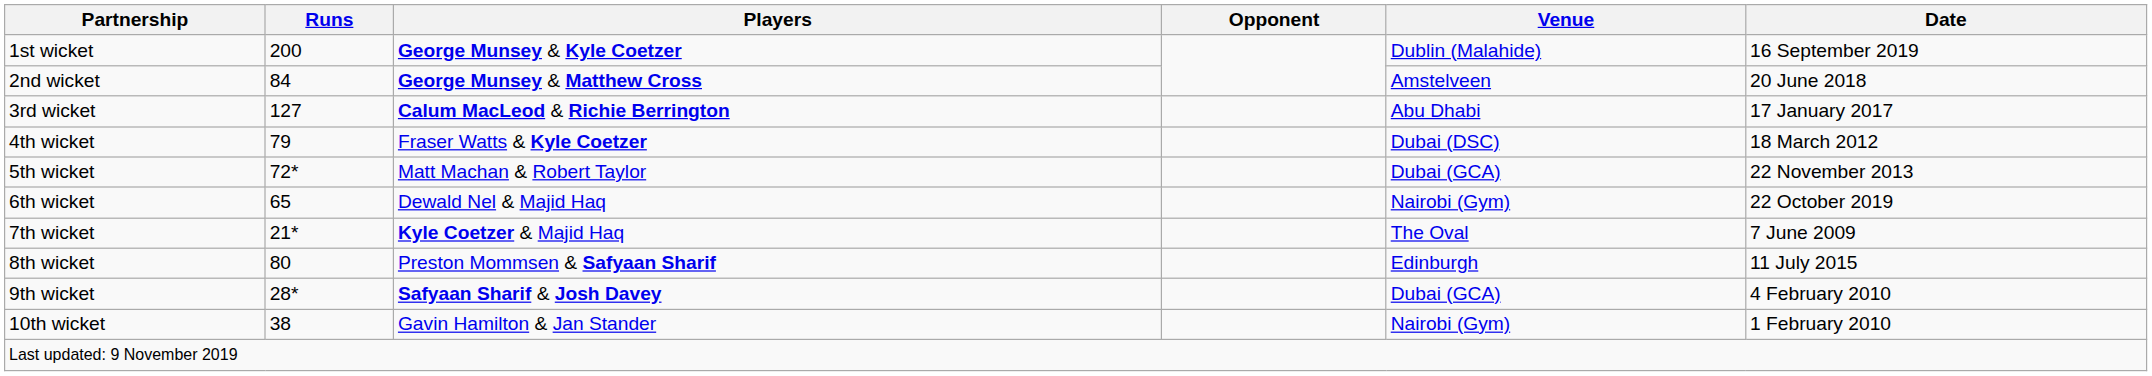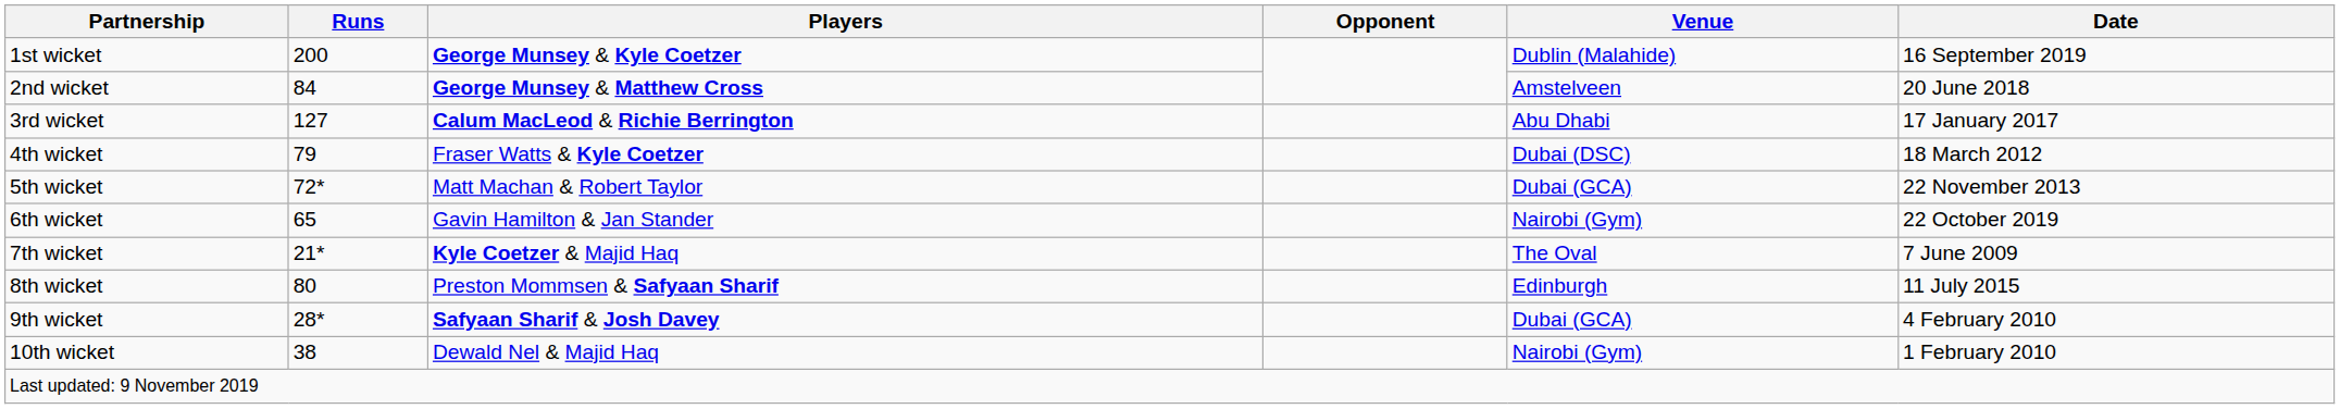 <table class="wikitable" style="width:90%;">
 <tr>
 <th>Partnership</th>
 <th><a href='#'>Runs</a></th>
 <th>Players</th>
 <th>Opponent</th>
 <th><a href='#'>Venue</a></th>
 <th>Date</th>
 </tr>
 <tr>
 <td>1st wicket</td>
 <td>200</td>
 <td><strong><a href='#'>George Munsey</a></strong> & <strong><a href='#'>Kyle Coetzer</a></strong></td>
 <td rowspan=2></td>
 <td><a href='#'>Dublin (Malahide)</a></td>
 <td>16 September 2019</td>
 </tr>
 <tr>
 <td>2nd wicket</td>
 <td>84</td>
 <td><strong><a href='#'>George Munsey</a></strong> & <strong><a href='#'>Matthew Cross</a></strong></td>
 <td><a href='#'>Amstelveen</a></td>
 <td>20 June 2018</td>
 </tr>
 <tr>
 <td>3rd wicket</td>
 <td>127</td>
 <td><strong><a href='#'>Calum MacLeod</a></strong> & <strong><a href='#'>Richie Berrington</a></strong></td>
 <td></td>
 <td><a href='#'>Abu Dhabi</a></td>
 <td>17 January 2017</td>
 </tr>
 <tr>
 <td>4th wicket</td>
 <td>79</td>
 <td><a href='#'>Fraser Watts</a> & <strong><a href='#'>Kyle Coetzer</a></strong></td>
 <td></td>
 <td><a href='#'>Dubai (DSC)</a></td>
 <td>18 March 2012</td>
 </tr>
 <tr>
 <td>5th wicket</td>
 <td>72*</td>
 <td><a href='#'>Matt Machan</a> & <a href='#'>Robert Taylor</a></td>
 <td></td>
 <td><a href='#'>Dubai (GCA)</a></td>
 <td>22 November 2013</td>
 </tr>
 <tr>
 <td>6th wicket</td>
 <td>65</td>
-<td><a href='#'>Dewald Nel</a> & <a href='#'>Majid Haq</a></td>
+<td><a href='#'>Gavin Hamilton</a> & <a href='#'>Jan Stander</a></td>
 <td></td>
 <td><a href='#'>Nairobi (Gym)</a></td>
 <td>22 October 2019</td>
 </tr>
 <tr>
 <td>7th wicket</td>
 <td>21*</td>
 <td><strong><a href='#'>Kyle Coetzer</a></strong> & <a href='#'>Majid Haq</a></td>
 <td></td>
 <td><a href='#'>The Oval</a></td>
 <td>7 June 2009</td>
 </tr>
 <tr>
 <td>8th wicket</td>
 <td>80</td>
 <td><a href='#'>Preston Mommsen</a> & <strong><a href='#'>Safyaan Sharif</a></strong></td>
 <td></td>
 <td><a href='#'>Edinburgh</a></td>
 <td>11 July 2015</td>
 </tr>
 <tr>
 <td>9th wicket</td>
 <td>28*</td>
 <td><strong><a href='#'>Safyaan Sharif</a></strong> & <strong><a href='#'>Josh Davey</a></strong></td>
 <td></td>
 <td><a href='#'>Dubai (GCA)</a></td>
 <td>4 February 2010</td>
 </tr>
 <tr>
 <td>10th wicket</td>
 <td>38</td>
-<td><a href='#'>Gavin Hamilton</a> & <a href='#'>Jan Stander</a></td>
+<td><a href='#'>Dewald Nel</a> & <a href='#'>Majid Haq</a></td>
 <td></td>
 <td><a href='#'>Nairobi (Gym)</a></td>
 <td>1 February 2010</td>
 </tr>
 <tr>
 <td colspan=6><small>Last updated: 9 November 2019</small></td>
 </tr>
 </table>
